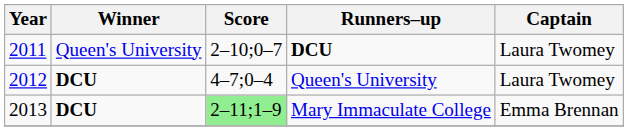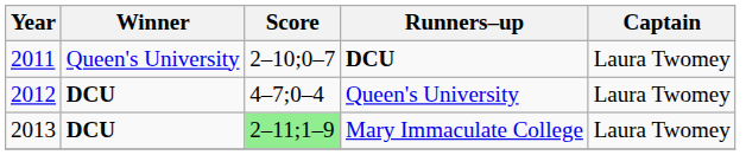 <table class="wikitable collapsible">
 <tr>
 <th>Year</th>
 <th>Winner</th>
 <th>Score</th>
 <th>Runners–up</th>
 <th>Captain</th>
 </tr>
 <tr>
 <td><a href='#'>2011</a></td>
 <td><a href='#'>Queen's University</a></td>
 <td>2–10;0–7</td>
 <td><strong>DCU</strong></td>
 <td>Laura Twomey</td>
 </tr>
 <tr>
 <td><a href='#'>2012</a></td>
 <td><strong>DCU</strong></td>
 <td>4–7;0–4</td>
 <td><a href='#'>Queen's University</a></td>
 <td>Laura Twomey</td>
 </tr>
 <tr>
 <td>2013</td>
 <td><strong>DCU</strong></td>
 <td style="background: lightgreen;">2–11;1–9</td>
 <td><a href='#'>Mary Immaculate College</a></td>
-<td>Emma Brennan</td>
+<td>Laura Twomey</td>
 </tr>
 <tr>
 </tr>
 </table>
